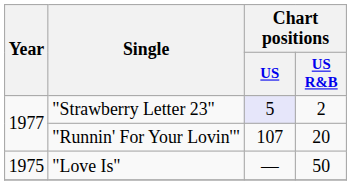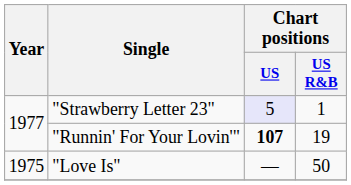 <table class="wikitable" style="text-align:center;">
 <tr>
 <th rowspan="2">Year</th>
 <th rowspan="2">Single</th>
 <th colspan="2">Chart positions</th>
 </tr>
 <tr style="font-size:smaller;">
 <th width="40"><a href='#'>US</a></th>
 <th width="40"><a href='#'>US<br>R&B</a></th>
 </tr>
 <tr>
 <td rowspan="2">1977</td>
 <td align="left">"Strawberry Letter 23"</td>
 <td style="background: lavender;">5</td>
-<td>2</td>
+<td>1</td>
 </tr>
 <tr>
 <td align="left">"Runnin' For Your Lovin'"</td>
-<td>107</td>
-<td>20</td>
+<td><strong>107</strong></td>
+<td>19</td>
 </tr>
 <tr>
 <td rowspan="1">1975</td>
 <td align="left">"Love Is"</td>
 <td>—</td>
 <td>50</td>
 </tr>
 <tr>
 </tr>
 </table>
